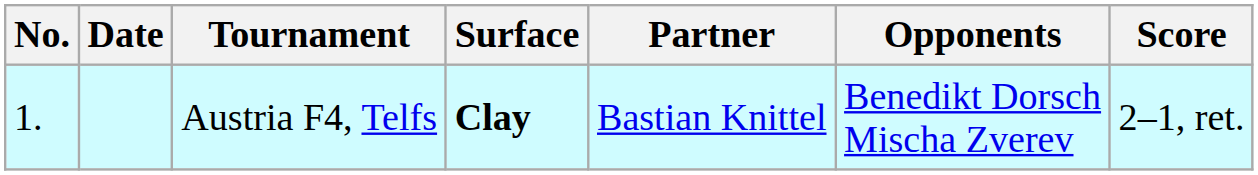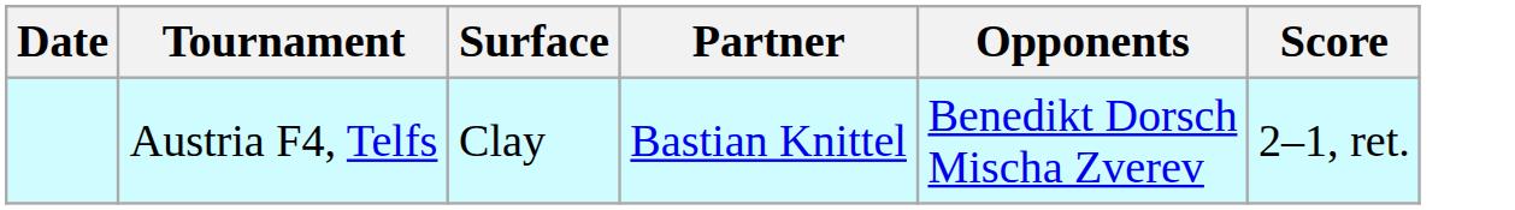 <table class="sortable wikitable">
 <tr>
-<th>No.</th>
 <th>Date</th>
 <th>Tournament</th>
 <th>Surface</th>
 <th>Partner</th>
 <th>Opponents</th>
 <th class="unsortable">Score</th>
 </tr>
 <tr style="background:#cffcff;">
-<td>1.</td>
 <td></td>
 <td>Austria F4, <a href='#'>Telfs</a></td>
-<td><strong>Clay</strong></td>
+<td>Clay</td>
 <td> <a href='#'>Bastian Knittel</a></td>
 <td> <a href='#'>Benedikt Dorsch</a> <br>  <a href='#'>Mischa Zverev</a></td>
 <td>2–1, ret.</td>
 </tr>
 </table>
